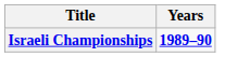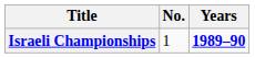 <table class="wikitable plainrowheaders">
 <tr>
 <th scope=col>Title</th>
+<th scope=col>No.</th>
 <th scope=col>Years</th>
 </tr>
 <tr>
 <th scope=row><a href='#'>Israeli Championships</a></th>
+<td>1</td>
 <td><strong><a href='#'>1989–90</a></strong></td>
 </tr>
 </table>
